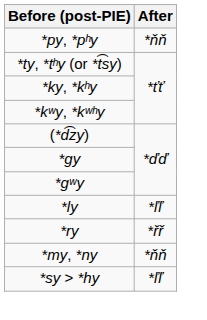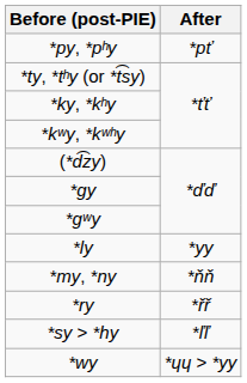 <table class="wikitable" style="text-align:center;">
 <tr>
 <th>Before (post-PIE)</th>
 <th>After</th>
 </tr>
 <tr>
 <td><em>*py</em>, <em>*pʰy</em></td>
-<td><em>*ňň</em></td>
+<td><em>*pť</em></td>
 </tr>
 <tr>
 <td><em>*ty</em>, <em>*tʰy</em> (or <em>*t͡sy</em>)</td>
 <td rowspan="3"><em>*ťť</em></td>
 </tr>
 <tr>
 <td><em>*ky</em>, <em>*kʰy</em></td>
 </tr>
 <tr>
 <td><em>*kʷy</em>, <em>*kʷʰy</em></td>
 </tr>
 <tr>
 <td>(<em>*d͡zy</em>)</td>
 <td rowspan="3"><em>*ďď</em></td>
 </tr>
 <tr>
 <td><em>*gy</em></td>
 </tr>
 <tr>
 <td><em>*gʷy</em></td>
 </tr>
 <tr>
 <td><em>*ly</em></td>
-<td><em>*ľľ</em></td>
+<td><em>*yy</em></td>
+</tr>
+<tr>
+<td><em>*my</em>, <em>*ny</em></td>
+<td><em>*ňň</em></td>
 </tr>
 <tr>
 <td><em>*ry</em></td>
 <td><em>*řř</em></td>
 </tr>
 <tr>
-<td><em>*my</em>, <em>*ny</em></td>
-<td><em>*ňň</em></td>
-</tr>
-<tr>
 <td><em>*sy</em> > <em>*hy</em></td>
 <td><em>*ľľ</em></td>
 </tr>
+<tr>
+<td><em>*wy</em></td>
+<td><em>*ɥɥ</em> > <em>*yy</em></td>
+</tr>
 </table>
